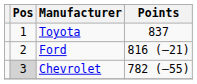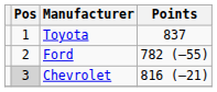 <table class="wikitable" style="font-size: 95%">
 <tr>
 <th></th>
 <th>Pos</th>
 <th>Manufacturer</th>
 <th>Points</th>
 </tr>
 <tr>
 <td align="left"></td>
 <td style="text-align:center;">1</td>
 <td><a href='#'>Toyota</a></td>
 <td style="text-align:center;">837</td>
 </tr>
 <tr>
 <td align="left"></td>
 <td style="text-align:center;">2</td>
 <td><a href='#'>Ford</a></td>
-<td style="text-align:center;">816 (–21)</td>
+<td style="text-align:center;">782 (–55)</td>
 </tr>
 <tr>
 <td align="left"></td>
 <td style="background: lightgrey; text-align:center;">3</td>
 <td><a href='#'>Chevrolet</a></td>
-<td style="text-align:center;">782 (–55)</td>
+<td style="text-align:center;">816 (–21)</td>
 </tr>
 <tr class="sortbottom">
 </tr>
 </table>
